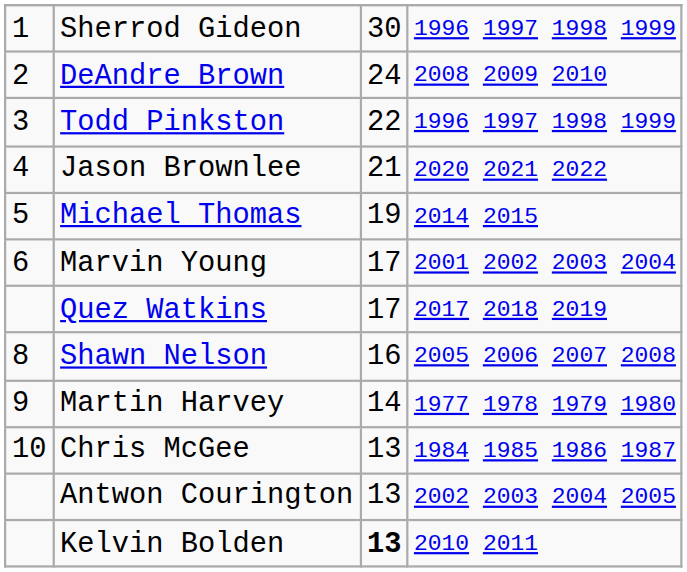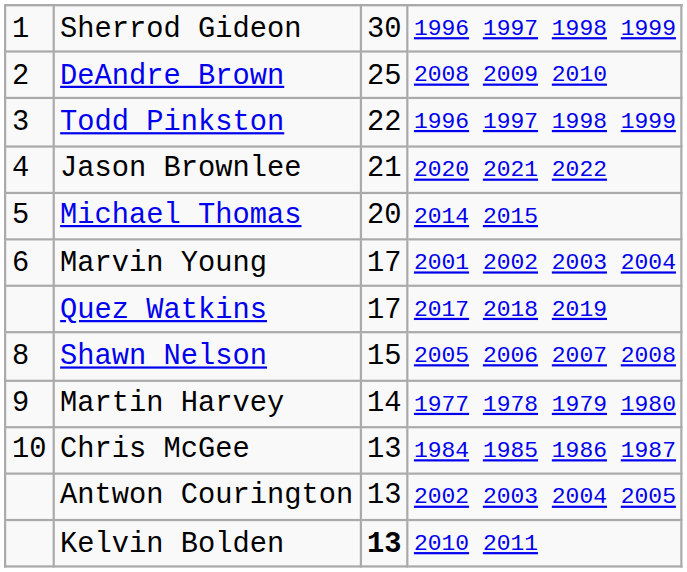 <table class="wikitable">
 <tr>
 </tr>
 <tr>
 <td>1</td>
 <td>Sherrod Gideon</td>
 <td>30</td>
 <td style="font-size:80%;"><a href='#'>1996</a> <a href='#'>1997</a> <a href='#'>1998</a> <a href='#'>1999</a></td>
 </tr>
 <tr>
 <td>2</td>
 <td><a href='#'>DeAndre Brown</a></td>
-<td>24</td>
+<td>25</td>
 <td style="font-size:80%;"><a href='#'>2008</a> <a href='#'>2009</a> <a href='#'>2010</a></td>
 </tr>
 <tr>
 <td>3</td>
 <td><a href='#'>Todd Pinkston</a></td>
 <td>22</td>
 <td style="font-size:80%;"><a href='#'>1996</a> <a href='#'>1997</a> <a href='#'>1998</a> <a href='#'>1999</a></td>
 </tr>
 <tr>
 <td>4</td>
 <td>Jason Brownlee</td>
 <td>21</td>
 <td style="font-size:80%;"><a href='#'>2020</a> <a href='#'>2021</a> <a href='#'>2022</a></td>
 </tr>
 <tr>
 <td>5</td>
 <td><a href='#'>Michael Thomas</a></td>
-<td>19</td>
+<td>20</td>
 <td style="font-size:80%;"><a href='#'>2014</a> <a href='#'>2015</a></td>
 </tr>
 <tr>
 <td>6</td>
 <td>Marvin Young</td>
 <td>17</td>
 <td style="font-size:80%;"><a href='#'>2001</a> <a href='#'>2002</a> <a href='#'>2003</a> <a href='#'>2004</a></td>
 </tr>
 <tr>
 <td></td>
 <td><a href='#'>Quez Watkins</a></td>
 <td>17</td>
 <td style="font-size:80%;"><a href='#'>2017</a> <a href='#'>2018</a> <a href='#'>2019</a></td>
 </tr>
 <tr>
 <td>8</td>
 <td><a href='#'>Shawn Nelson</a></td>
-<td>16</td>
+<td>15</td>
 <td style="font-size:80%;"><a href='#'>2005</a> <a href='#'>2006</a> <a href='#'>2007</a> <a href='#'>2008</a></td>
 </tr>
 <tr>
 <td>9</td>
 <td>Martin Harvey</td>
 <td>14</td>
 <td style="font-size:80%;"><a href='#'>1977</a> <a href='#'>1978</a> <a href='#'>1979</a> <a href='#'>1980</a></td>
 </tr>
 <tr>
 <td>10</td>
 <td>Chris McGee</td>
 <td>13</td>
 <td style="font-size:80%;"><a href='#'>1984</a> <a href='#'>1985</a> <a href='#'>1986</a> <a href='#'>1987</a></td>
 </tr>
 <tr>
 <td></td>
 <td>Antwon Courington</td>
 <td>13</td>
 <td style="font-size:80%;"><a href='#'>2002</a> <a href='#'>2003</a> <a href='#'>2004</a> <a href='#'>2005</a></td>
 </tr>
 <tr>
 <td></td>
 <td>Kelvin Bolden</td>
 <td><strong>13</strong></td>
 <td style="font-size:80%;"><a href='#'>2010</a> <a href='#'>2011</a></td>
 </tr>
 </table>
